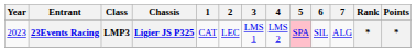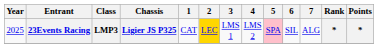 <table class="wikitable" style="text-align:center; font-size:85%">
 <tr>
 <th>Year</th>
 <th>Entrant</th>
 <th>Class</th>
 <th>Chassis</th>
 <th>1</th>
 <th>2</th>
 <th>3</th>
 <th>4</th>
 <th>5</th>
 <th>6</th>
 <th>7</th>
 <th>Rank</th>
 <th>Points</th>
 </tr>
 <tr>
-<td><a href='#'>2023</a></td>
+<td><a href='#'>2025</a></td>
 <th nowrap><a href='#'>23Events Racing</a></th>
 <th>LMP3</th>
 <th nowrap><a href='#'>Ligier JS P325</a></th>
 <td><a href='#'>CAT</a></td>
-<td><a href='#'>LEC</a></td>
+<td style="background: gold;"><a href='#'>LEC</a></td>
 <td><a href='#'>LMS<br>1</a></td>
 <td><a href='#'>LMS<br>2</a></td>
 <td style="background: pink;"><a href='#'>SPA</a></td>
 <td><a href='#'>SIL</a></td>
 <td><a href='#'>ALG</a></td>
 <th>*</th>
 <th>*</th>
 </tr>
 <tr>
 </tr>
 </table>
